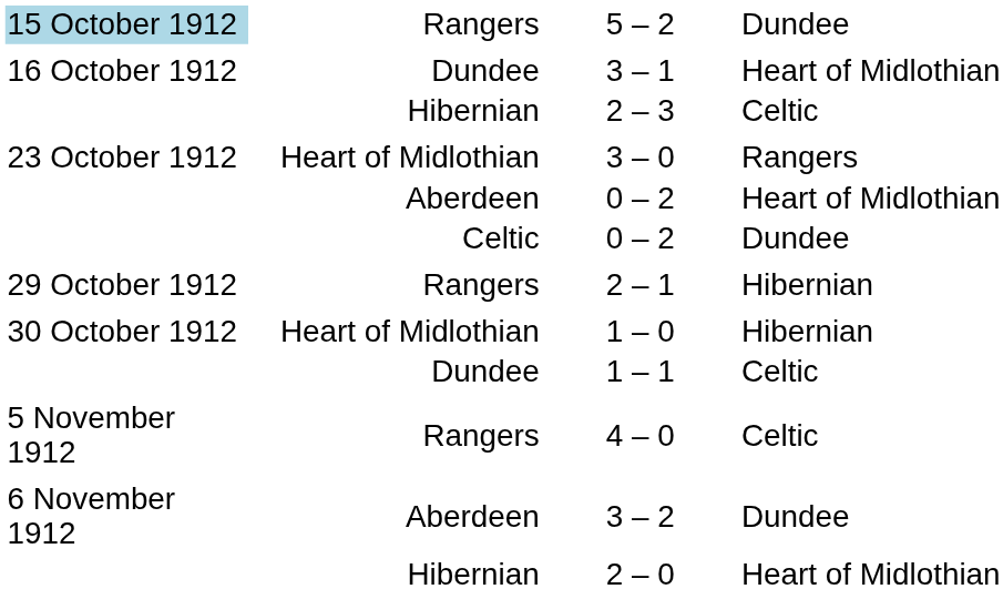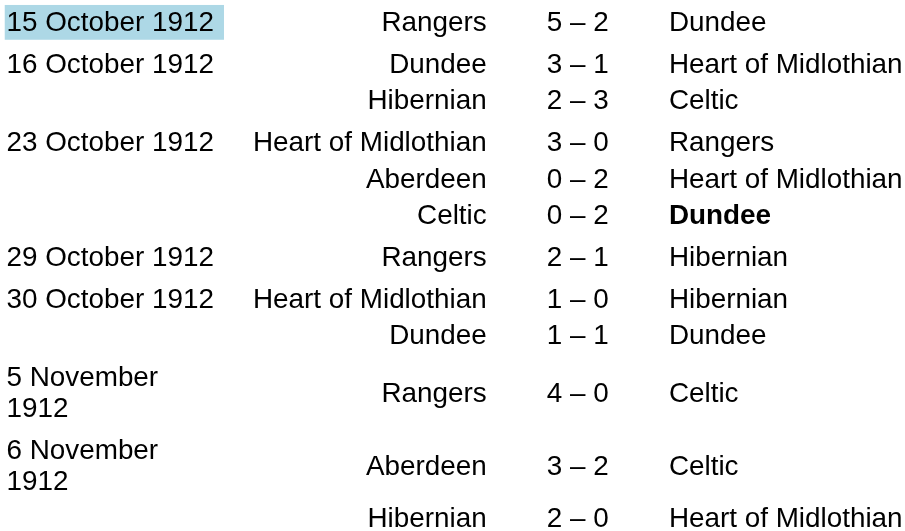 <table width=100% cellspacing=1>
 <tr>
 <th width=10%></th>
 <th width=12%></th>
 <th width=8%></th>
 <th></th>
 </tr>
 <tr>
 <td style="background: lightblue;">15 October 1912</td>
 <td align=right>Rangers</td>
 <td align=center>5 – 2</td>
 <td>Dundee</td>
 </tr>
 <tr>
 <td></td>
 </tr>
 <tr>
 <td>16 October 1912</td>
 <td align=right>Dundee</td>
 <td align=center>3 – 1</td>
 <td>Heart of Midlothian</td>
 </tr>
 <tr>
 <td></td>
 <td align=right>Hibernian</td>
 <td align=center>2 – 3</td>
 <td>Celtic</td>
 </tr>
 <tr>
 <td></td>
 </tr>
 <tr>
 <td>23 October 1912</td>
 <td align=right>Heart of Midlothian</td>
 <td align=center>3 – 0</td>
 <td>Rangers</td>
 </tr>
 <tr>
 <td></td>
 <td align=right>Aberdeen</td>
 <td align=center>0 – 2</td>
 <td>Heart of Midlothian</td>
 </tr>
 <tr>
 <td></td>
 <td align=right>Celtic</td>
 <td align=center>0 – 2</td>
-<td>Dundee</td>
+<td><strong>Dundee</strong></td>
 </tr>
 <tr>
 <td></td>
 </tr>
 <tr>
 <td>29 October 1912</td>
 <td align=right>Rangers</td>
 <td align=center>2 – 1</td>
 <td>Hibernian</td>
 </tr>
 <tr>
 <td></td>
 </tr>
 <tr>
 <td>30 October 1912</td>
 <td align=right>Heart of Midlothian</td>
 <td align=center>1 – 0</td>
 <td>Hibernian</td>
 </tr>
 <tr>
 <td></td>
 <td align=right>Dundee</td>
 <td align=center>1 – 1</td>
-<td>Celtic</td>
+<td>Dundee</td>
 </tr>
 <tr>
 <td></td>
 </tr>
 <tr>
 <td>5 November 1912</td>
 <td align=right>Rangers</td>
 <td align=center>4 – 0</td>
 <td>Celtic</td>
 </tr>
 <tr>
 <td></td>
 </tr>
 <tr>
 <td>6 November 1912</td>
 <td align=right>Aberdeen</td>
 <td align=center>3 – 2</td>
-<td>Dundee</td>
+<td>Celtic</td>
 </tr>
 <tr>
 <td></td>
 <td align=right>Hibernian</td>
 <td align=center>2 – 0</td>
 <td>Heart of Midlothian</td>
 </tr>
 </table>
